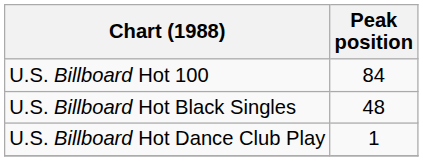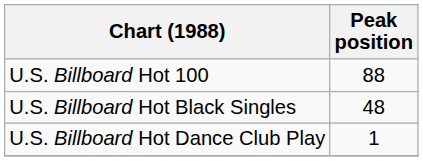 <table class="wikitable">
 <tr>
 <th align="left">Chart (1988)</th>
 <th align="left">Peak<br>position</th>
 </tr>
 <tr>
 <td align="left">U.S. <em>Billboard</em> Hot 100</td>
-<td align="center">84</td>
+<td align="center">88</td>
 </tr>
 <tr>
 <td align="left">U.S. <em>Billboard</em> Hot Black Singles</td>
 <td align="center">48</td>
 </tr>
 <tr>
 <td align="left">U.S. <em>Billboard</em> Hot Dance Club Play</td>
 <td align="center">1</td>
 </tr>
 <tr>
 </tr>
 </table>
